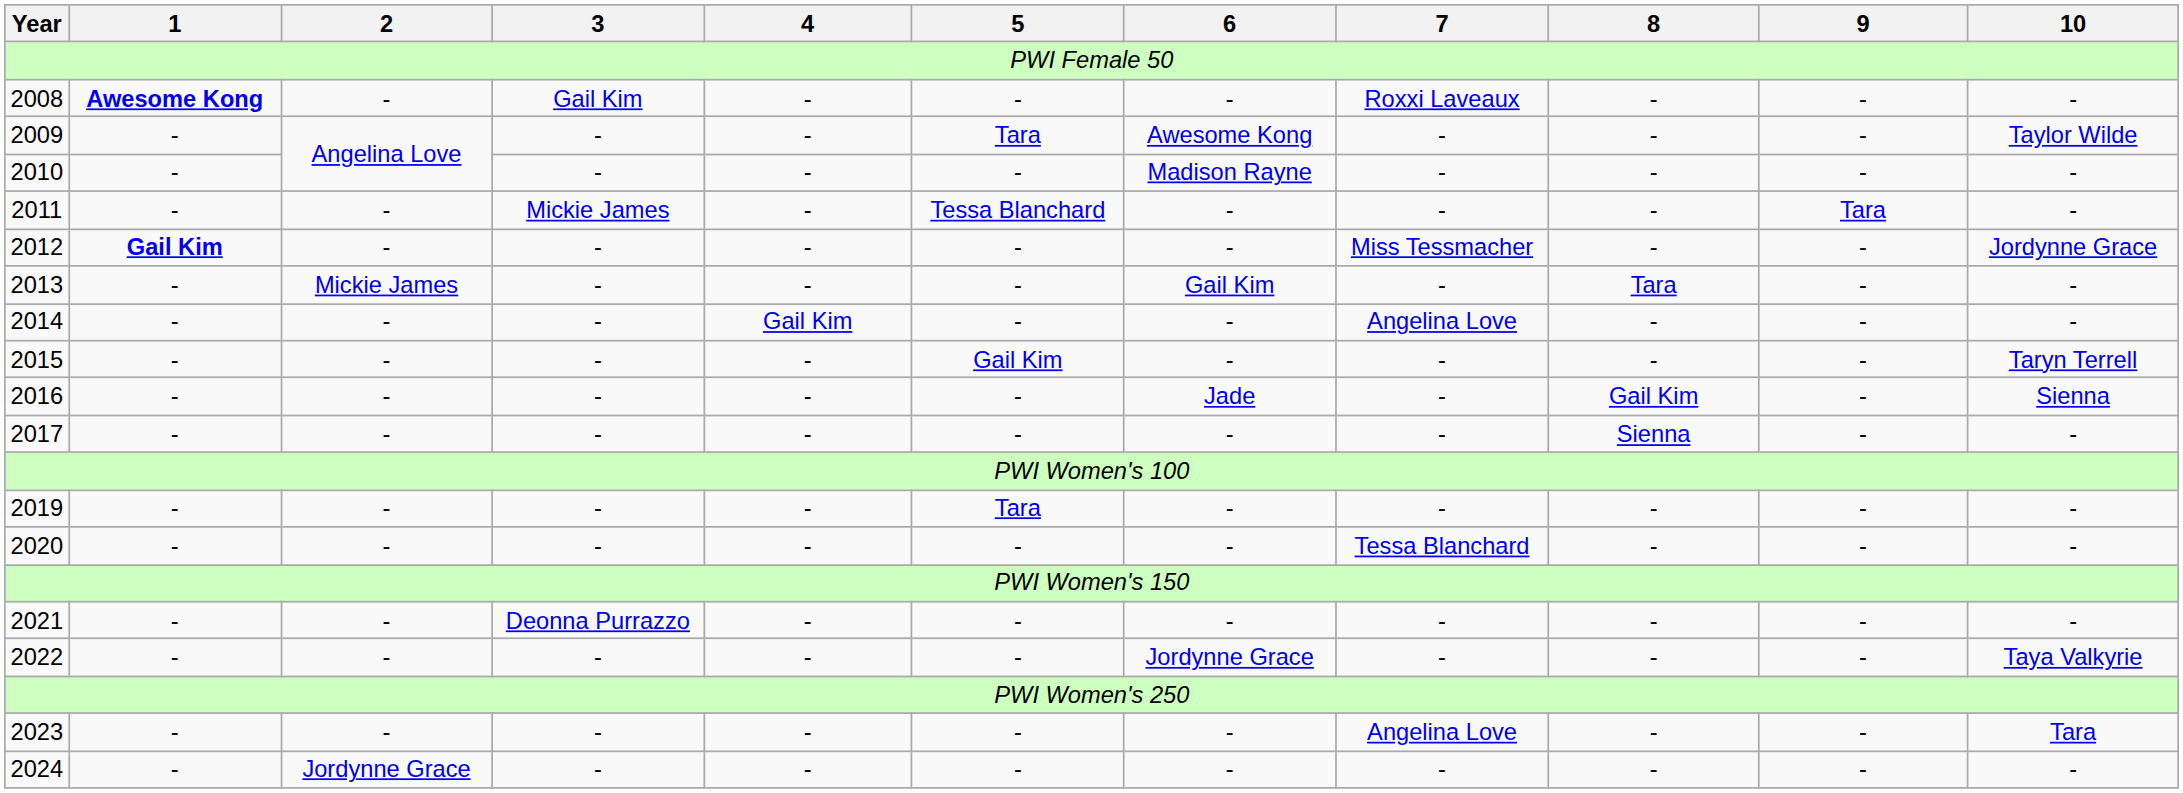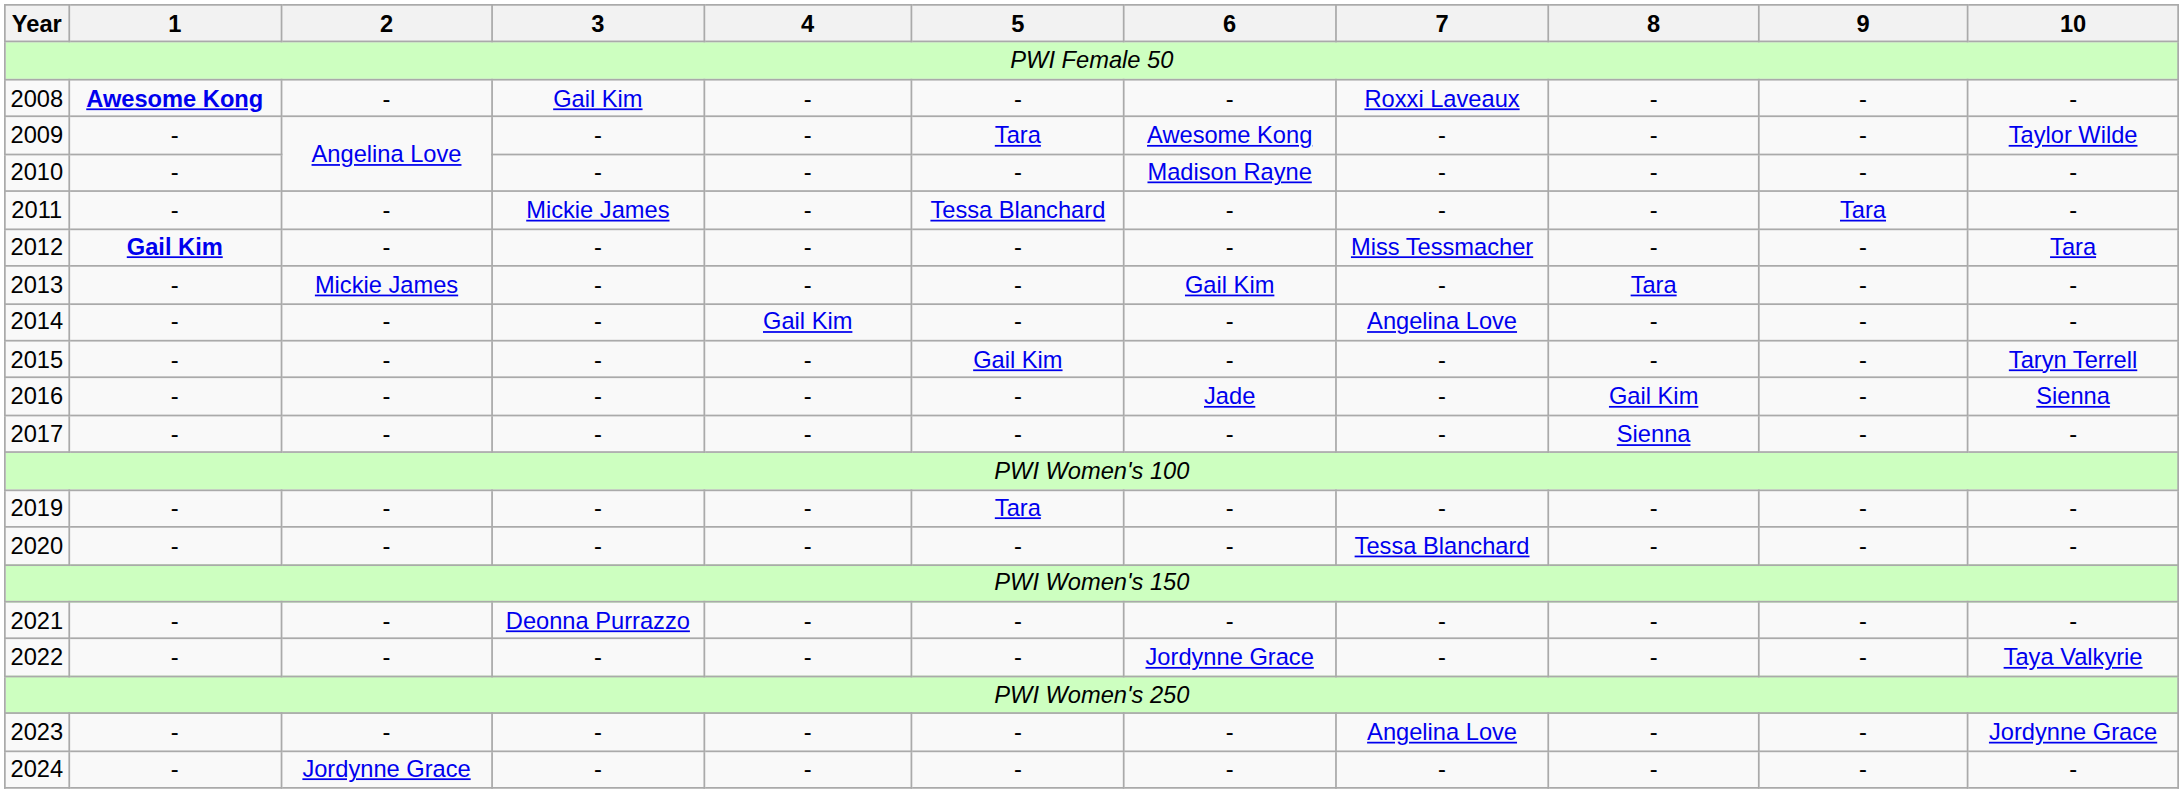 <table class="wikitable" style="font-size:85%; text-align: center">
 <tr>
 <th>Year</th>
 <th width="10%">1</th>
 <th width="10%">2</th>
 <th width="10%">3</th>
 <th width="10%">4</th>
 <th width="10%">5</th>
 <th width="10%">6</th>
 <th width="10%">7</th>
 <th width="10%">8</th>
 <th width="10%">9</th>
 <th width="10%">10</th>
 </tr>
 <tr>
 <td colspan="11" bgcolor="#CDFFC"><em>PWI Female 50</em></td>
 </tr>
 <tr>
 <td>2008</td>
 <td><strong><a href='#'>Awesome Kong</a></strong></td>
 <td>-</td>
 <td><a href='#'>Gail Kim</a></td>
 <td>-</td>
 <td>-</td>
 <td>-</td>
 <td><a href='#'>Roxxi Laveaux</a></td>
 <td>-</td>
 <td>-</td>
 <td>-</td>
 </tr>
 <tr>
 <td>2009</td>
 <td>-</td>
 <td rowspan=2><a href='#'>Angelina Love</a></td>
 <td>-</td>
 <td>-</td>
 <td><a href='#'>Tara</a></td>
 <td><a href='#'>Awesome Kong</a></td>
 <td>-</td>
 <td>-</td>
 <td>-</td>
 <td><a href='#'>Taylor Wilde</a></td>
 </tr>
 <tr>
 <td>2010</td>
 <td>-</td>
 <td>-</td>
 <td>-</td>
 <td>-</td>
 <td><a href='#'>Madison Rayne</a></td>
 <td>-</td>
 <td>-</td>
 <td>-</td>
 <td>-</td>
 </tr>
 <tr>
 <td>2011</td>
 <td>-</td>
 <td>-</td>
 <td><a href='#'>Mickie James</a></td>
 <td>-</td>
 <td><a href='#'>Tessa Blanchard</a></td>
 <td>-</td>
 <td>-</td>
 <td>-</td>
 <td><a href='#'>Tara</a></td>
 <td>-</td>
 </tr>
 <tr>
 <td>2012</td>
 <td><strong><a href='#'>Gail Kim</a></strong></td>
 <td>-</td>
 <td>-</td>
 <td>-</td>
 <td>-</td>
 <td>-</td>
 <td><a href='#'>Miss Tessmacher</a></td>
 <td>-</td>
 <td>-</td>
-<td><a href='#'>Jordynne Grace</a></td>
+<td><a href='#'>Tara</a></td>
 </tr>
 <tr>
 <td>2013</td>
 <td>-</td>
 <td><a href='#'>Mickie James</a></td>
 <td>-</td>
 <td>-</td>
 <td>-</td>
 <td><a href='#'>Gail Kim</a></td>
 <td>-</td>
 <td><a href='#'>Tara</a></td>
 <td>-</td>
 <td>-</td>
 </tr>
 <tr>
 <td>2014</td>
 <td>-</td>
 <td>-</td>
 <td>-</td>
 <td><a href='#'>Gail Kim</a></td>
 <td>-</td>
 <td>-</td>
 <td><a href='#'>Angelina Love</a></td>
 <td>-</td>
 <td>-</td>
 <td>-</td>
 </tr>
 <tr>
 <td>2015</td>
 <td>-</td>
 <td>-</td>
 <td>-</td>
 <td>-</td>
 <td><a href='#'>Gail Kim</a></td>
 <td>-</td>
 <td>-</td>
 <td>-</td>
 <td>-</td>
 <td><a href='#'>Taryn Terrell</a></td>
 </tr>
 <tr>
 <td>2016</td>
 <td>-</td>
 <td>-</td>
 <td>-</td>
 <td>-</td>
 <td>-</td>
 <td><a href='#'>Jade</a></td>
 <td>-</td>
 <td><a href='#'>Gail Kim</a></td>
 <td>-</td>
 <td><a href='#'>Sienna</a></td>
 </tr>
 <tr>
 <td>2017</td>
 <td>-</td>
 <td>-</td>
 <td>-</td>
 <td>-</td>
 <td>-</td>
 <td>-</td>
 <td>-</td>
 <td><a href='#'>Sienna</a></td>
 <td>-</td>
 <td>-</td>
 </tr>
 <tr>
 <td colspan="11" bgcolor="#CDFFC"><em>PWI Women's 100</em></td>
 </tr>
 <tr>
 <td>2019</td>
 <td>-</td>
 <td>-</td>
 <td>-</td>
 <td>-</td>
 <td><a href='#'>Tara</a></td>
 <td>-</td>
 <td>-</td>
 <td>-</td>
 <td>-</td>
 <td>-</td>
 </tr>
 <tr>
 <td>2020</td>
 <td>-</td>
 <td>-</td>
 <td>-</td>
 <td>-</td>
 <td>-</td>
 <td>-</td>
 <td><a href='#'>Tessa Blanchard</a></td>
 <td>-</td>
 <td>-</td>
 <td>-</td>
 </tr>
 <tr>
 <td colspan="11" bgcolor="#CDFFC"><em>PWI Women's 150</em></td>
 </tr>
 <tr>
 <td>2021</td>
 <td>-</td>
 <td>-</td>
 <td><a href='#'>Deonna Purrazzo</a></td>
 <td>-</td>
 <td>-</td>
 <td>-</td>
 <td>-</td>
 <td>-</td>
 <td>-</td>
 <td>-</td>
 </tr>
 <tr>
 <td>2022</td>
 <td>-</td>
 <td>-</td>
 <td>-</td>
 <td>-</td>
 <td>-</td>
 <td><a href='#'>Jordynne Grace</a></td>
 <td>-</td>
 <td>-</td>
 <td>-</td>
 <td><a href='#'>Taya Valkyrie</a></td>
 </tr>
 <tr>
 <td colspan="11" bgcolor="#CDFFC"><em>PWI Women's 250</em></td>
 </tr>
 <tr>
 <td>2023</td>
 <td>-</td>
 <td>-</td>
 <td>-</td>
 <td>-</td>
 <td>-</td>
 <td>-</td>
 <td><a href='#'>Angelina Love</a></td>
 <td>-</td>
 <td>-</td>
-<td><a href='#'>Tara</a></td>
+<td><a href='#'>Jordynne Grace</a></td>
 </tr>
 <tr>
 <td>2024</td>
 <td>-</td>
 <td><a href='#'>Jordynne Grace</a></td>
 <td>-</td>
 <td>-</td>
 <td>-</td>
 <td>-</td>
 <td>-</td>
 <td>-</td>
 <td>-</td>
 <td>-</td>
 </tr>
 </table>
